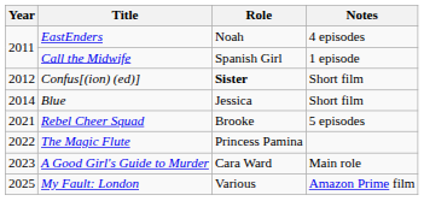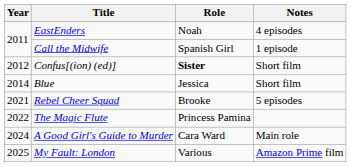 <table class="wikitable sortable">
 <tr>
 <th>Year</th>
 <th>Title</th>
 <th>Role</th>
 <th class="unsortable">Notes</th>
 </tr>
 <tr>
 <td rowspan="2">2011</td>
 <td><em><a href='#'>EastEnders</a></em></td>
 <td>Noah</td>
 <td>4 episodes</td>
 </tr>
 <tr>
 <td><em><a href='#'>Call the Midwife</a></em></td>
 <td>Spanish Girl</td>
 <td>1 episode</td>
 </tr>
 <tr>
 <td>2012</td>
 <td><em>Confus[(ion) (ed)]</em></td>
 <td><strong>Sister</strong></td>
 <td>Short film</td>
 </tr>
 <tr>
 <td>2014</td>
 <td><em>Blue</em></td>
 <td>Jessica</td>
 <td>Short film</td>
 </tr>
 <tr>
 <td>2021</td>
 <td><em><a href='#'>Rebel Cheer Squad</a></em></td>
 <td>Brooke</td>
 <td>5 episodes</td>
 </tr>
 <tr>
 <td>2022</td>
 <td><em><a href='#'>The Magic Flute</a></em></td>
 <td>Princess Pamina</td>
 <td></td>
 </tr>
 <tr>
-<td>2023</td>
+<td>2024</td>
 <td><em><a href='#'>A Good Girl's Guide to Murder</a></em></td>
 <td>Cara Ward</td>
 <td>Main role</td>
 </tr>
 <tr>
 <td>2025</td>
 <td><em><a href='#'>My Fault: London</a></em></td>
 <td>Various</td>
 <td><a href='#'>Amazon Prime</a> film</td>
 </tr>
 </table>
